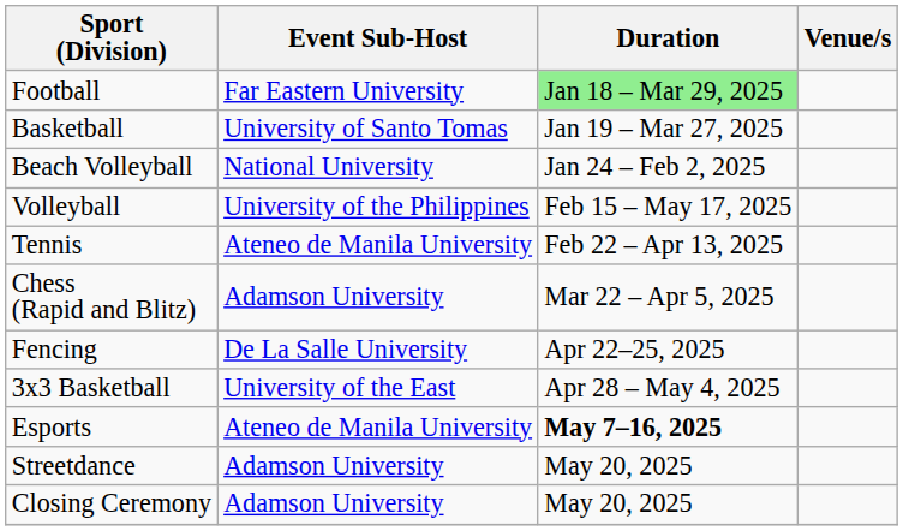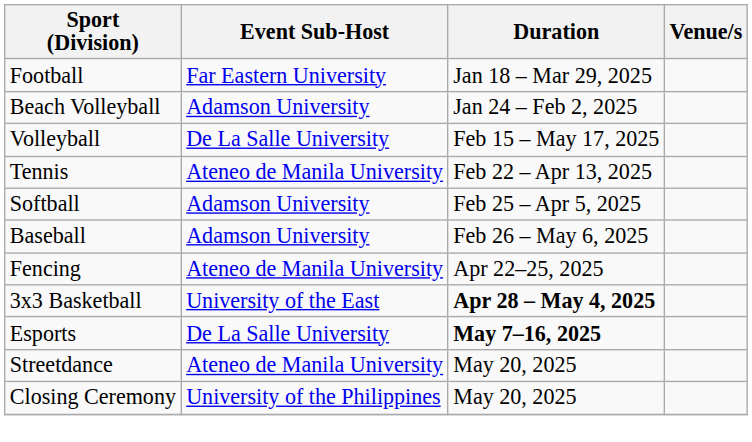 <table class="wikitable" style="text-align:left; line-height:16px; width:auto;">
 <tr>
 <th>Sport<br>(Division)</th>
 <th>Event Sub-Host</th>
 <th>Duration</th>
 <th>Venue/s</th>
 </tr>
 <tr>
 <td> Football<br></td>
 <td><a href='#'>Far Eastern University</a></td>
-<td style="background: lightgreen;">Jan 18 – Mar 29, 2025</td>
-<td></td>
-</tr>
-<tr>
-<td> Basketball<br></td>
-<td><a href='#'>University of Santo Tomas</a></td>
-<td>Jan 19 – Mar 27, 2025</td>
+<td>Jan 18 – Mar 29, 2025</td>
 <td></td>
 </tr>
 <tr>
 <td> Beach Volleyball<br></td>
-<td><a href='#'>National University</a></td>
+<td><a href='#'>Adamson University</a></td>
 <td>Jan 24 – Feb 2, 2025</td>
 <td></td>
 </tr>
 <tr>
 <td> Volleyball<br></td>
-<td><a href='#'>University of the Philippines</a></td>
+<td><a href='#'>De La Salle University</a></td>
 <td>Feb 15 – May 17, 2025</td>
 <td></td>
 </tr>
 <tr>
 <td> Tennis<br></td>
 <td><a href='#'>Ateneo de Manila University</a></td>
 <td>Feb 22 – Apr 13, 2025</td>
 <td></td>
 </tr>
 <tr>
-<td> Chess<br>(Rapid and Blitz)<br></td>
+<td> Softball<br></td>
 <td><a href='#'>Adamson University</a></td>
-<td>Mar 22 – Apr 5, 2025</td>
+<td>Feb 25 – Apr 5, 2025</td>
+<td></td>
+</tr>
+<tr>
+<td> Baseball<br></td>
+<td><a href='#'>Adamson University</a></td>
+<td>Feb 26 – May 6, 2025</td>
 <td></td>
 </tr>
 <tr>
 <td> Fencing<br></td>
-<td><a href='#'>De La Salle University</a></td>
+<td><a href='#'>Ateneo de Manila University</a></td>
 <td>Apr 22–25, 2025</td>
 <td></td>
 </tr>
 <tr>
 <td> 3x3 Basketball<br></td>
 <td><a href='#'>University of the East</a></td>
-<td>Apr 28 – May 4, 2025</td>
+<td><strong>Apr 28 – May 4, 2025</strong></td>
 <td></td>
 </tr>
 <tr>
 <td> Esports<br></td>
-<td><a href='#'>Ateneo de Manila University</a></td>
+<td><a href='#'>De La Salle University</a></td>
 <td><strong>May 7–16, 2025</strong></td>
 <td></td>
 </tr>
 <tr>
 <td> Streetdance<br></td>
-<td><a href='#'>Adamson University</a></td>
+<td><a href='#'>Ateneo de Manila University</a></td>
 <td>May 20, 2025</td>
 <td></td>
 </tr>
 <tr>
 <td> Closing Ceremony</td>
-<td><a href='#'>Adamson University</a></td>
+<td><a href='#'>University of the Philippines</a></td>
 <td>May 20, 2025</td>
 <td></td>
 </tr>
 <tr>
 </tr>
 </table>
